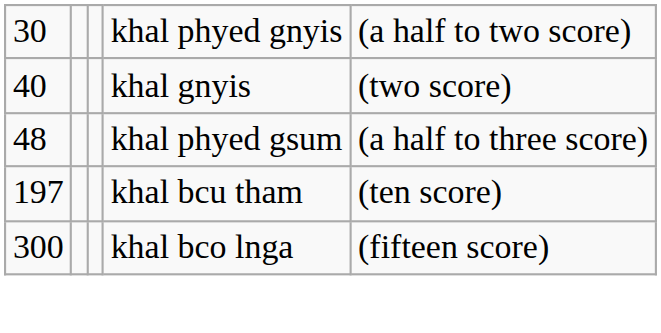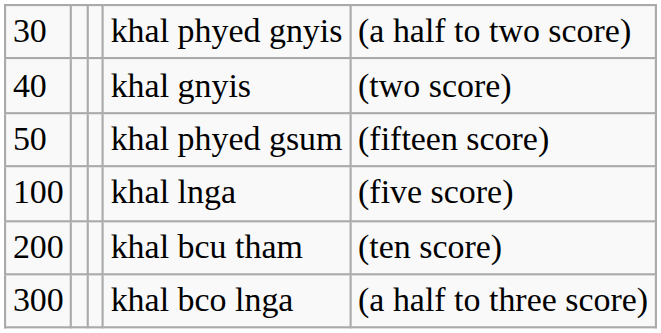 <table class="wikitable">
 <tr>
 <td>30</td>
 <td></td>
 <td></td>
 <td>khal phyed gnyis</td>
 <td>(a half to two score)</td>
 </tr>
 <tr>
 <td>40</td>
 <td></td>
 <td></td>
 <td>khal gnyis</td>
 <td>(two score)</td>
 </tr>
 <tr>
-<td>48</td>
+<td>50</td>
 <td></td>
 <td></td>
 <td>khal phyed gsum</td>
-<td>(a half to three score)</td>
+<td>(fifteen score)</td>
 </tr>
 <tr>
-<td>197</td>
+<td>100</td>
+<td></td>
+<td></td>
+<td>khal lnga</td>
+<td>(five score)</td>
+</tr>
+<tr>
+<td>200</td>
 <td></td>
 <td></td>
 <td>khal bcu tham</td>
 <td>(ten score)</td>
 </tr>
 <tr>
 <td>300</td>
 <td></td>
 <td></td>
 <td>khal bco lnga</td>
-<td>(fifteen score)</td>
+<td>(a half to three score)</td>
 </tr>
 </table>
